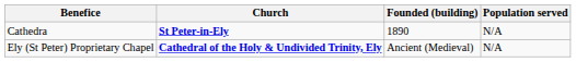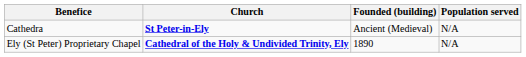 <table class="wikitable">
 <tr>
 <th>Benefice</th>
 <th>Church</th>
 <th>Founded (building)</th>
 <th>Population served<strong></strong></th>
 </tr>
 <tr>
 <td>Cathedra</td>
 <td><strong><a href='#'>St Peter-in-Ely</a></strong></td>
-<td>1890</td>
+<td>Ancient (Medieval)</td>
 <td>N/A</td>
 </tr>
 <tr>
 <td>Ely (St Peter) Proprietary Chapel</td>
 <td><a href='#'><strong>Cathedral of the Holy & Undivided Trinity, Ely</strong></a></td>
-<td>Ancient (Medieval)</td>
+<td>1890</td>
 <td>N/A</td>
 </tr>
 </table>
